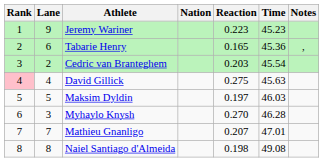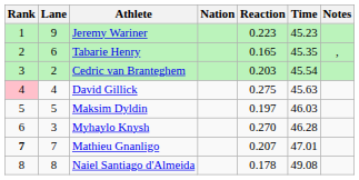 <table class="wikitable sortable" style="text-align:center">
 <tr>
 <th>Rank</th>
 <th>Lane</th>
 <th>Athlete</th>
 <th>Nation</th>
 <th>Reaction</th>
 <th>Time</th>
 <th>Notes</th>
 </tr>
 <tr bgcolor=bbf3bb>
 <td>1</td>
 <td>9</td>
 <td align=left><a href='#'>Jeremy Wariner</a></td>
 <td align=left></td>
 <td>0.223</td>
 <td>45.23</td>
 <td></td>
 </tr>
 <tr bgcolor=bbf3bb>
 <td>2</td>
 <td>6</td>
 <td align=left><a href='#'>Tabarie Henry</a></td>
 <td align=left></td>
 <td>0.165</td>
-<td>45.36</td>
+<td>45.35</td>
 <td>, </td>
 </tr>
 <tr bgcolor=bbf3bb>
 <td>3</td>
 <td>2</td>
 <td align=left><a href='#'>Cedric van Branteghem</a></td>
 <td align=left></td>
 <td>0.203</td>
 <td>45.54</td>
 <td></td>
 </tr>
 <tr>
 <td style="background: pink;">4</td>
 <td>4</td>
 <td align=left><a href='#'>David Gillick</a></td>
 <td align=left></td>
 <td>0.275</td>
 <td>45.63</td>
 <td></td>
 </tr>
 <tr>
 <td>5</td>
 <td>5</td>
 <td align=left><a href='#'>Maksim Dyldin</a></td>
 <td align=left></td>
 <td>0.197</td>
 <td>46.03</td>
 <td></td>
 </tr>
 <tr>
 <td>6</td>
 <td>3</td>
 <td align=left><a href='#'>Myhaylo Knysh</a></td>
 <td align=left></td>
 <td>0.270</td>
 <td>46.28</td>
 <td></td>
 </tr>
 <tr>
-<td>7</td>
+<td><strong>7</strong></td>
 <td>7</td>
 <td align=left><a href='#'>Mathieu Gnanligo</a></td>
 <td align=left></td>
 <td>0.207</td>
 <td>47.01</td>
 <td></td>
 </tr>
 <tr>
 <td>8</td>
 <td>8</td>
 <td align=left><a href='#'>Naiel Santiago d'Almeida</a></td>
 <td align=left></td>
-<td>0.198</td>
+<td>0.178</td>
 <td>49.08</td>
 <td></td>
 </tr>
 </table>
